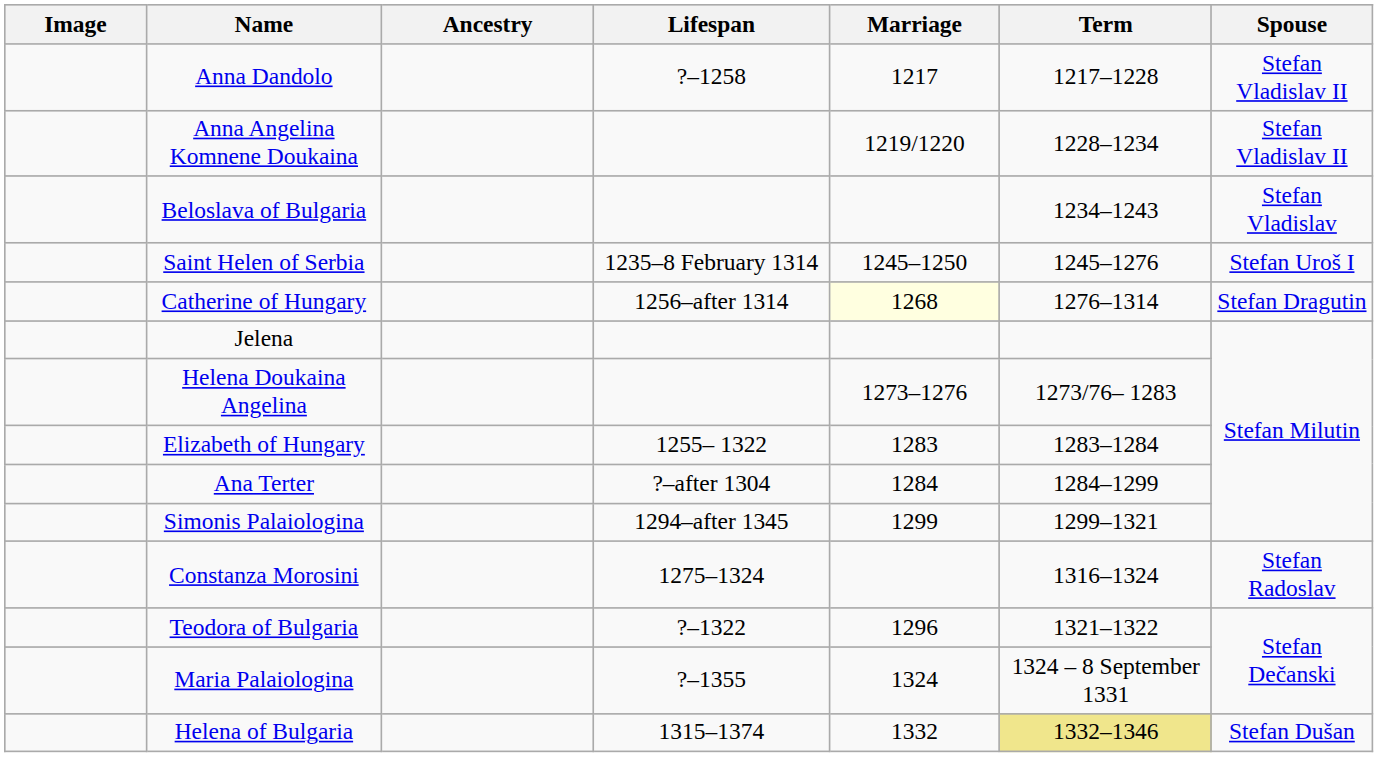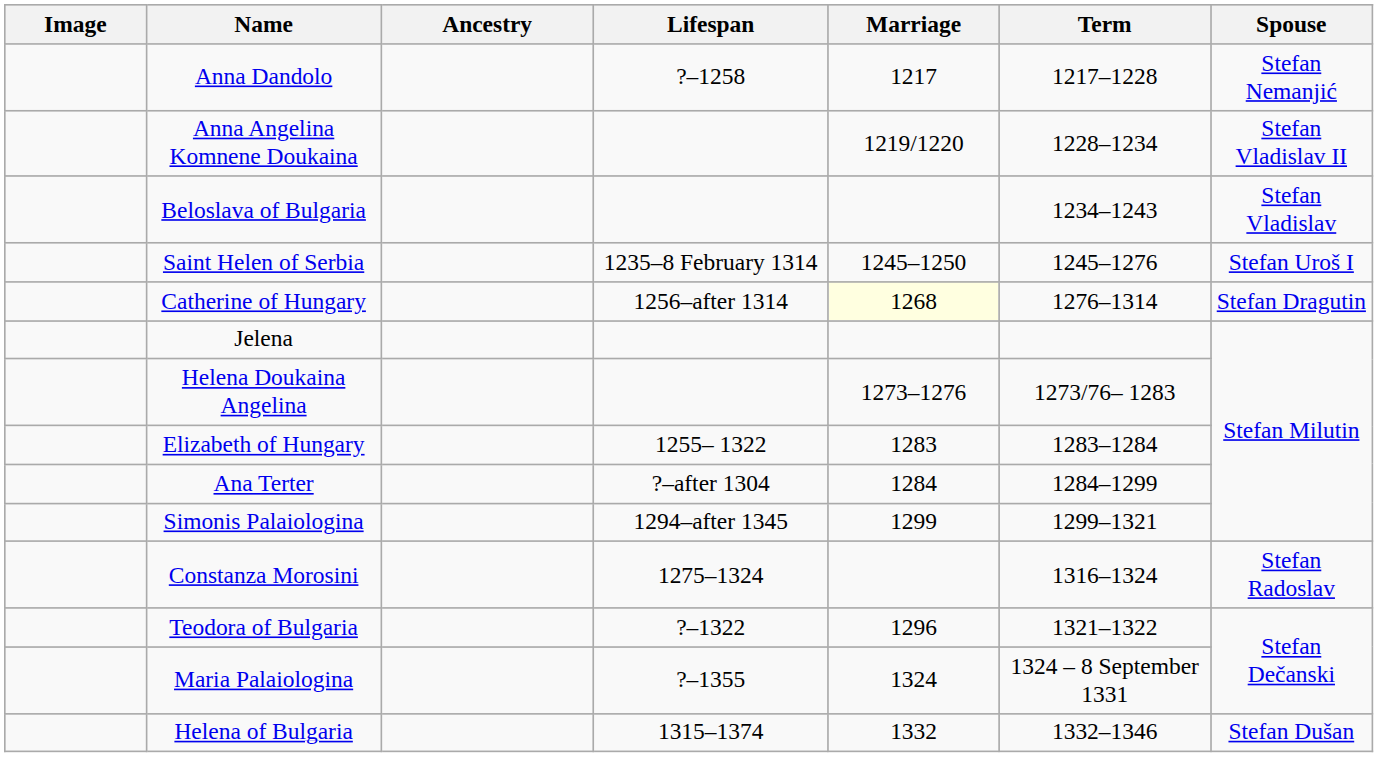 <table style="width:95%; text-align:center; font-size:90%;" class="wikitable">
 <tr>
 <th style="width:6%;">Image</th>
 <th style="width:10%;">Name</th>
 <th style="width:9%;">Ancestry</th>
 <th style="width:10%;">Lifespan</th>
 <th style="width:6%;">Marriage</th>
 <th style="width:9%;">Term</th>
 <th style="width:6%;">Spouse</th>
 </tr>
 <tr>
 <td></td>
 <td><a href='#'>Anna Dandolo</a></td>
 <td></td>
 <td>?–1258</td>
 <td>1217</td>
 <td>1217–1228</td>
-<td><a href='#'>Stefan Vladislav II</a></td>
+<td><a href='#'>Stefan Nemanjić</a></td>
 </tr>
 <tr>
 <td></td>
 <td><a href='#'>Anna Angelina Komnene Doukaina</a></td>
 <td></td>
 <td></td>
 <td>1219/1220</td>
 <td>1228–1234</td>
 <td><a href='#'>Stefan Vladislav II</a></td>
 </tr>
 <tr>
 <td></td>
 <td><a href='#'>Beloslava of Bulgaria</a></td>
 <td></td>
 <td></td>
 <td></td>
 <td>1234–1243</td>
 <td><a href='#'>Stefan Vladislav</a></td>
 </tr>
 <tr>
 <td></td>
 <td><a href='#'>Saint Helen of Serbia</a></td>
 <td></td>
 <td>1235–8 February 1314</td>
 <td>1245–1250</td>
 <td>1245–1276</td>
 <td><a href='#'>Stefan Uroš I</a></td>
 </tr>
 <tr>
 <td></td>
 <td><a href='#'>Catherine of Hungary</a></td>
 <td></td>
 <td>1256–after 1314</td>
 <td style="background: lightyellow;"> 1268</td>
 <td>1276–1314</td>
 <td><a href='#'>Stefan Dragutin</a></td>
 </tr>
 <tr>
 <td></td>
 <td>Jelena</td>
 <td></td>
 <td></td>
 <td></td>
 <td></td>
 <td rowspan="5"><a href='#'>Stefan Milutin</a></td>
 </tr>
 <tr>
 <td></td>
 <td><a href='#'>Helena Doukaina Angelina</a></td>
 <td></td>
 <td></td>
 <td>1273–1276</td>
 <td>1273/76– 1283</td>
 </tr>
 <tr>
 <td></td>
 <td><a href='#'>Elizabeth of Hungary</a></td>
 <td></td>
 <td> 1255– 1322</td>
 <td>1283</td>
 <td>1283–1284</td>
 </tr>
 <tr>
 <td></td>
 <td><a href='#'>Ana Terter</a></td>
 <td></td>
 <td>?–after 1304</td>
 <td>1284</td>
 <td>1284–1299</td>
 </tr>
 <tr>
 <td></td>
 <td><a href='#'>Simonis Palaiologina</a></td>
 <td></td>
 <td> 1294–after 1345</td>
 <td>1299</td>
 <td>1299–1321</td>
 </tr>
 <tr>
 <td></td>
 <td><a href='#'>Constanza Morosini</a></td>
 <td></td>
 <td>1275–1324</td>
 <td></td>
 <td>1316–1324</td>
 <td><a href='#'>Stefan Radoslav</a></td>
 </tr>
 <tr>
 <td></td>
 <td><a href='#'>Teodora of Bulgaria</a></td>
 <td></td>
 <td>?–1322</td>
 <td>1296</td>
 <td>1321–1322</td>
 <td rowspan="2"><a href='#'>Stefan Dečanski</a></td>
 </tr>
 <tr>
 <td></td>
 <td><a href='#'>Maria Palaiologina</a></td>
 <td></td>
 <td>?–1355</td>
 <td>1324</td>
 <td>1324 – 8 September 1331</td>
 </tr>
 <tr>
 <td></td>
 <td><a href='#'>Helena of Bulgaria</a></td>
 <td></td>
 <td> 1315–1374</td>
 <td>1332</td>
-<td style="background: khaki;">1332–1346</td>
+<td>1332–1346</td>
 <td><a href='#'>Stefan Dušan</a></td>
 </tr>
 </table>
